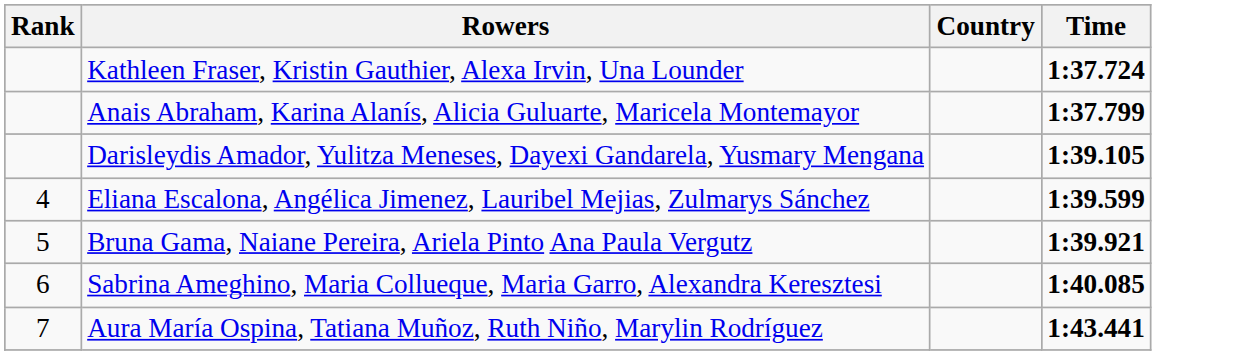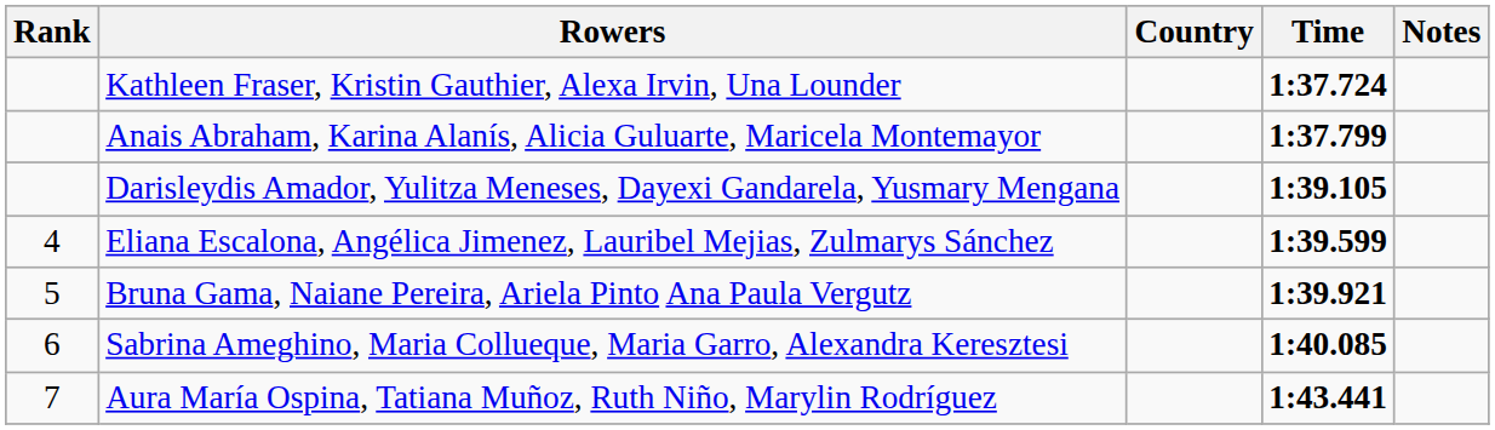 <table class="wikitable"  style="text-align:center">
 <tr>
 <th>Rank</th>
 <th>Rowers</th>
 <th>Country</th>
 <th>Time</th>
+<th>Notes</th>
 </tr>
 <tr>
 <td></td>
 <td align=left><a href='#'>Kathleen Fraser</a>, <a href='#'>Kristin Gauthier</a>, <a href='#'>Alexa Irvin</a>, <a href='#'>Una Lounder</a></td>
 <td align=left></td>
 <td><strong>1:37.724</strong></td>
+<td></td>
 </tr>
 <tr>
 <td></td>
 <td align=left><a href='#'>Anais Abraham</a>, <a href='#'>Karina Alanís</a>, <a href='#'>Alicia Guluarte</a>, <a href='#'>Maricela Montemayor</a></td>
 <td align=left></td>
 <td><strong>1:37.799</strong></td>
+<td></td>
 </tr>
 <tr>
 <td></td>
 <td align=left><a href='#'>Darisleydis Amador</a>, <a href='#'>Yulitza Meneses</a>, <a href='#'>Dayexi Gandarela</a>, <a href='#'>Yusmary Mengana</a></td>
 <td align=left></td>
 <td><strong>1:39.105</strong></td>
+<td></td>
 </tr>
 <tr>
 <td>4</td>
 <td align=left><a href='#'>Eliana Escalona</a>, <a href='#'>Angélica Jimenez</a>, <a href='#'>Lauribel Mejias</a>, <a href='#'>Zulmarys Sánchez</a></td>
 <td align=left></td>
 <td><strong>1:39.599</strong></td>
+<td></td>
 </tr>
 <tr>
 <td>5</td>
 <td align=left><a href='#'>Bruna Gama</a>, <a href='#'>Naiane Pereira</a>, <a href='#'>Ariela Pinto</a> <a href='#'>Ana Paula Vergutz</a></td>
 <td align=left></td>
 <td><strong>1:39.921</strong></td>
+<td></td>
 </tr>
 <tr>
 <td>6</td>
 <td align=left><a href='#'>Sabrina Ameghino</a>, <a href='#'>Maria Collueque</a>, <a href='#'>Maria Garro</a>, <a href='#'>Alexandra Keresztesi</a></td>
 <td align=left></td>
 <td><strong>1:40.085</strong></td>
+<td></td>
 </tr>
 <tr>
 <td>7</td>
 <td align=left><a href='#'>Aura María Ospina</a>, <a href='#'>Tatiana Muñoz</a>, <a href='#'>Ruth Niño</a>, <a href='#'>Marylin Rodríguez</a></td>
 <td align=left></td>
 <td><strong>1:43.441</strong></td>
+<td></td>
 </tr>
 </table>
